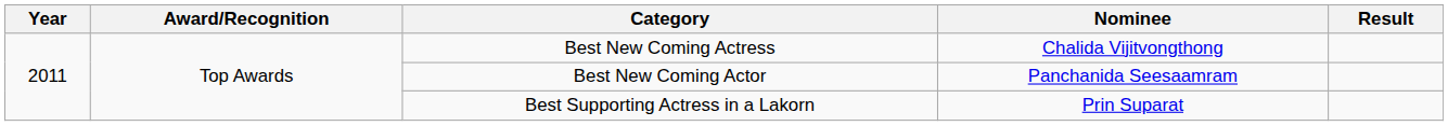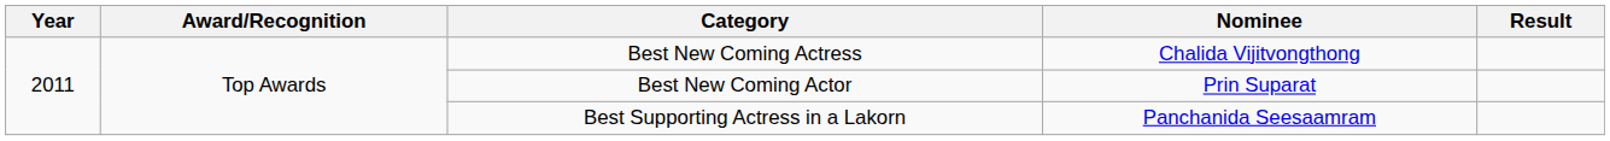 <table class="wikitable" style="text-align:center; font-size:100%; line-height:18px;"  width="100%">
 <tr>
 <th>Year</th>
 <th>Award/Recognition</th>
 <th>Category</th>
 <th>Nominee</th>
 <th>Result</th>
 </tr>
 <tr>
 <td rowspan="3">2011</td>
 <td rowspan="3">Top Awards</td>
 <td>Best New Coming Actress</td>
 <td><a href='#'>Chalida Vijitvongthong</a></td>
 <td></td>
 </tr>
 <tr>
 <td>Best New Coming Actor</td>
-<td><a href='#'>Panchanida Seesaamram</a></td>
+<td><a href='#'>Prin Suparat</a></td>
 <td></td>
 </tr>
 <tr>
 <td>Best Supporting Actress in a Lakorn</td>
-<td><a href='#'>Prin Suparat</a></td>
+<td><a href='#'>Panchanida Seesaamram</a></td>
 <td></td>
 </tr>
 </table>
